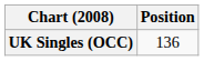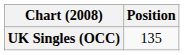 <table class="wikitable plainrowheaders" style="text-align:center">
 <tr>
 <th scope="col">Chart (2008)</th>
 <th scope="col">Position</th>
 </tr>
 <tr>
 <th scope="row">UK Singles (OCC)</th>
-<td>136</td>
+<td>135</td>
 </tr>
 </table>
